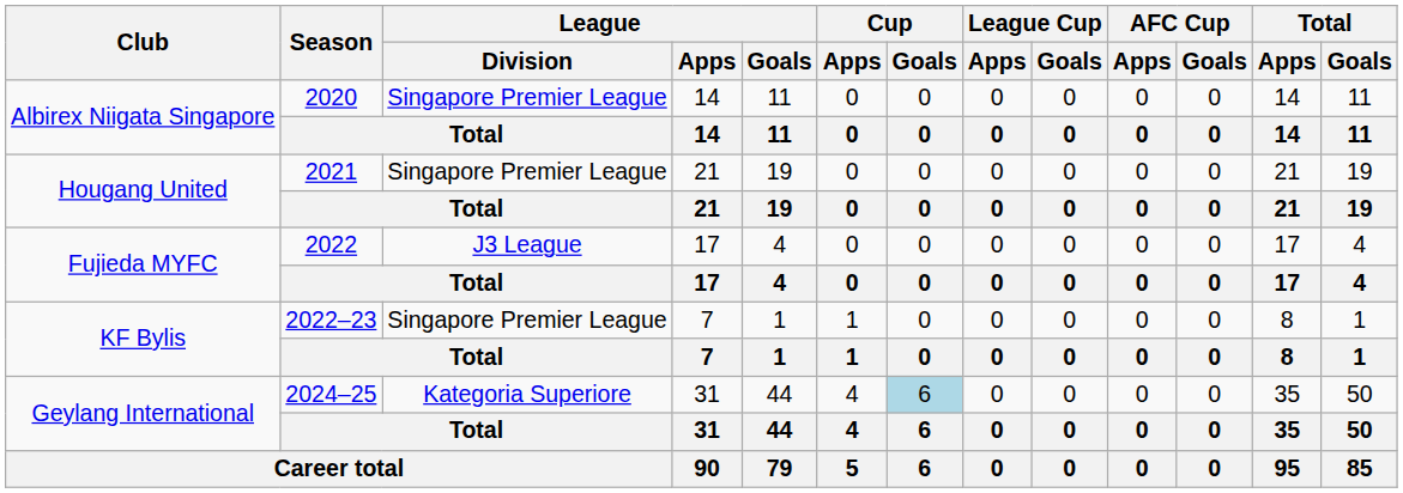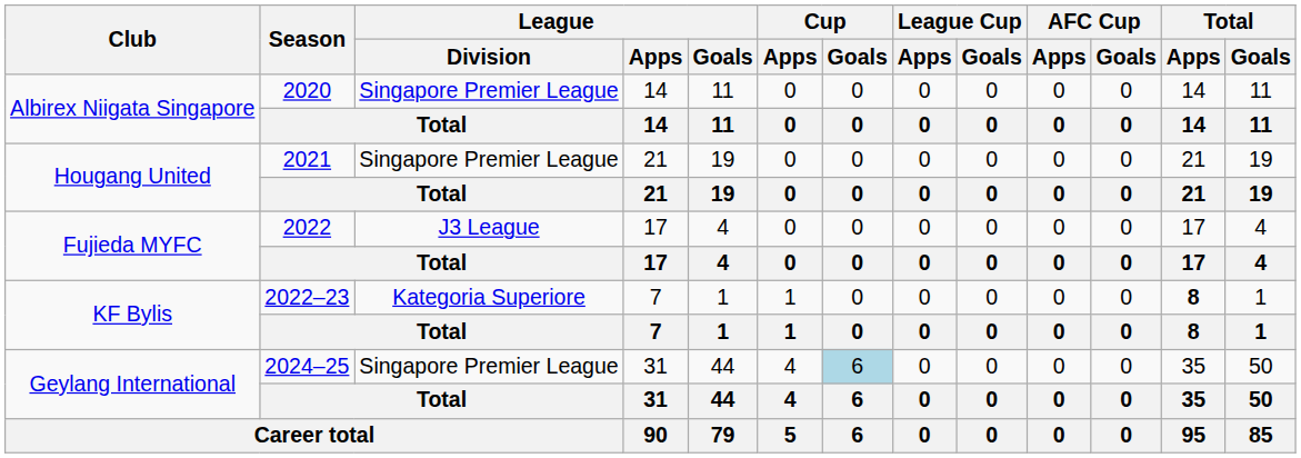 <table class="wikitable" style="text-align: center">
 <tr>
 <th rowspan="2">Club</th>
 <th rowspan="2">Season</th>
 <th colspan="3">League</th>
 <th colspan="2">Cup</th>
 <th colspan="2">League Cup</th>
 <th colspan="2">AFC Cup</th>
 <th colspan="2">Total</th>
 </tr>
 <tr>
 <th>Division</th>
 <th>Apps</th>
 <th>Goals</th>
 <th>Apps</th>
 <th>Goals</th>
 <th>Apps</th>
 <th>Goals</th>
 <th>Apps</th>
 <th>Goals</th>
 <th>Apps</th>
 <th>Goals</th>
 </tr>
 <tr>
 <td rowspan="2"><a href='#'>Albirex Niigata Singapore</a></td>
 <td><a href='#'>2020</a></td>
 <td><a href='#'>Singapore Premier League</a></td>
 <td>14</td>
 <td>11</td>
 <td>0</td>
 <td>0</td>
 <td>0</td>
 <td>0</td>
 <td>0</td>
 <td>0</td>
 <td>14</td>
 <td>11</td>
 </tr>
 <tr>
 <th colspan=2>Total</th>
 <th>14</th>
 <th>11</th>
 <th>0</th>
 <th>0</th>
 <th>0</th>
 <th>0</th>
 <th>0</th>
 <th>0</th>
 <th>14</th>
 <th>11</th>
 </tr>
 <tr>
 <td rowspan="2"><a href='#'>Hougang United</a></td>
 <td><a href='#'>2021</a></td>
 <td>Singapore Premier League</td>
 <td>21</td>
 <td>19</td>
 <td>0</td>
 <td>0</td>
 <td>0</td>
 <td>0</td>
 <td>0</td>
 <td>0</td>
 <td>21</td>
 <td>19</td>
 </tr>
 <tr>
 <th colspan=2>Total</th>
 <th>21</th>
 <th>19</th>
 <th>0</th>
 <th>0</th>
 <th>0</th>
 <th>0</th>
 <th>0</th>
 <th>0</th>
 <th>21</th>
 <th>19</th>
 </tr>
 <tr>
 <td rowspan="2"><a href='#'>Fujieda MYFC</a></td>
 <td><a href='#'>2022</a></td>
 <td><a href='#'>J3 League</a></td>
 <td>17</td>
 <td>4</td>
 <td>0</td>
 <td>0</td>
 <td>0</td>
 <td>0</td>
 <td>0</td>
 <td>0</td>
 <td>17</td>
 <td>4</td>
 </tr>
 <tr>
 <th colspan=2>Total</th>
 <th>17</th>
 <th>4</th>
 <th>0</th>
 <th>0</th>
 <th>0</th>
 <th>0</th>
 <th>0</th>
 <th>0</th>
 <th>17</th>
 <th>4</th>
 </tr>
 <tr>
 <td rowspan="2"><a href='#'>KF Bylis</a></td>
 <td><a href='#'>2022–23</a></td>
-<td rowspan="1">Singapore Premier League</td>
+<td><a href='#'>Kategoria Superiore</a></td>
 <td>7</td>
 <td>1</td>
 <td>1</td>
 <td>0</td>
 <td>0</td>
 <td>0</td>
 <td>0</td>
 <td>0</td>
-<td>8</td>
+<td><strong>8</strong></td>
 <td>1</td>
 </tr>
 <tr>
 <th colspan=2>Total</th>
 <th>7</th>
 <th>1</th>
 <th>1</th>
 <th>0</th>
 <th>0</th>
 <th>0</th>
 <th>0</th>
 <th>0</th>
 <th>8</th>
 <th>1</th>
 </tr>
 <tr>
 <td rowspan="2"><a href='#'>Geylang International</a></td>
 <td><a href='#'>2024–25</a></td>
-<td><a href='#'>Kategoria Superiore</a></td>
+<td rowspan="1">Singapore Premier League</td>
 <td>31</td>
 <td>44</td>
 <td>4</td>
 <td style="background: lightblue;">6</td>
 <td>0</td>
 <td>0</td>
 <td>0</td>
 <td>0</td>
 <td>35</td>
 <td>50</td>
 </tr>
 <tr>
 <th colspan=2>Total</th>
 <th>31</th>
 <th>44</th>
 <th>4</th>
 <th>6</th>
 <th>0</th>
 <th>0</th>
 <th>0</th>
 <th>0</th>
 <th>35</th>
 <th>50</th>
 </tr>
 <tr>
 <th colspan=3>Career total</th>
 <th>90</th>
 <th>79</th>
 <th>5</th>
 <th>6</th>
 <th>0</th>
 <th>0</th>
 <th>0</th>
 <th>0</th>
 <th>95</th>
 <th>85</th>
 </tr>
 </table>
